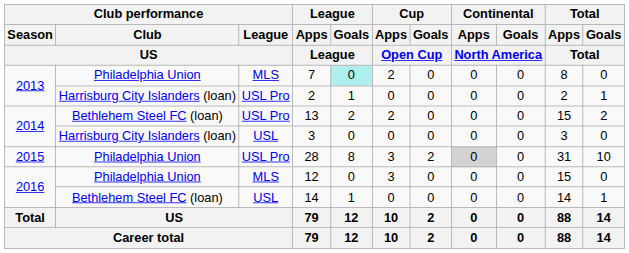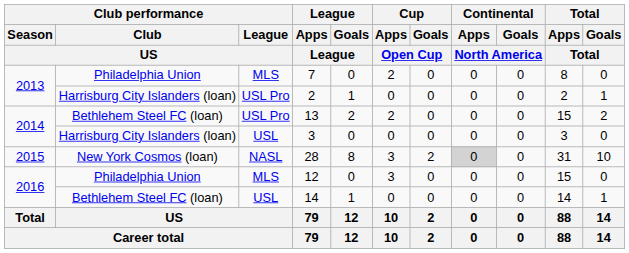 <table class="wikitable" style="text-align:center">
 <tr>
 <th colspan=3>Club performance</th>
 <th colspan=2>League</th>
 <th colspan=2>Cup</th>
 <th colspan=2>Continental</th>
 <th colspan=2>Total</th>
 </tr>
 <tr>
 <th>Season</th>
 <th>Club</th>
 <th>League</th>
 <th>Apps</th>
 <th>Goals</th>
 <th>Apps</th>
 <th>Goals</th>
 <th>Apps</th>
 <th>Goals</th>
 <th>Apps</th>
 <th>Goals</th>
 </tr>
 <tr>
 <th colspan=3>US</th>
 <th colspan=2>League</th>
 <th colspan=2><a href='#'>Open Cup</a></th>
 <th colspan=2><a href='#'>North America</a></th>
 <th colspan=2>Total</th>
 </tr>
 <tr>
 <td rowspan="2"><a href='#'>2013</a></td>
 <td><a href='#'>Philadelphia Union</a></td>
 <td><a href='#'>MLS</a></td>
 <td>7</td>
-<td style="background: paleturquoise;">0</td>
+<td>0</td>
 <td>2</td>
 <td>0</td>
 <td>0</td>
 <td>0</td>
 <td>8</td>
 <td>0</td>
 </tr>
 <tr>
 <td><a href='#'>Harrisburg City Islanders</a> (loan)</td>
 <td><a href='#'>USL Pro</a></td>
 <td>2</td>
 <td>1</td>
 <td>0</td>
 <td>0</td>
 <td>0</td>
 <td>0</td>
 <td>2</td>
 <td>1</td>
 </tr>
 <tr>
 <td rowspan="2"><a href='#'>2014</a></td>
 <td><a href='#'>Bethlehem Steel FC</a> (loan)</td>
 <td><a href='#'>USL Pro</a></td>
 <td>13</td>
 <td>2</td>
 <td>2</td>
 <td>0</td>
 <td>0</td>
 <td>0</td>
 <td>15</td>
 <td>2</td>
 </tr>
 <tr>
 <td><a href='#'>Harrisburg City Islanders</a> (loan)</td>
 <td><a href='#'>USL</a></td>
 <td>3</td>
 <td>0</td>
 <td>0</td>
 <td>0</td>
 <td>0</td>
 <td>0</td>
 <td>3</td>
 <td>0</td>
 </tr>
 <tr>
 <td><a href='#'>2015</a></td>
-<td><a href='#'>Philadelphia Union</a></td>
-<td><a href='#'>USL Pro</a></td>
+<td><a href='#'>New York Cosmos</a> (loan)</td>
+<td><a href='#'>NASL</a></td>
 <td>28</td>
 <td>8</td>
 <td>3</td>
 <td>2</td>
 <td style="background: lightgrey;">0</td>
 <td>0</td>
 <td>31</td>
 <td>10</td>
 </tr>
 <tr>
 <td rowspan="2"><a href='#'>2016</a></td>
 <td><a href='#'>Philadelphia Union</a></td>
 <td><a href='#'>MLS</a></td>
 <td>12</td>
 <td>0</td>
 <td>3</td>
 <td>0</td>
 <td>0</td>
 <td>0</td>
 <td>15</td>
 <td>0</td>
 </tr>
 <tr>
 <td><a href='#'>Bethlehem Steel FC</a> (loan)</td>
 <td><a href='#'>USL</a></td>
 <td>14</td>
 <td>1</td>
 <td>0</td>
 <td>0</td>
 <td>0</td>
 <td>0</td>
 <td>14</td>
 <td>1</td>
 </tr>
 <tr>
 <th>Total</th>
 <th colspan=2>US</th>
 <th>79</th>
 <th>12</th>
 <th>10</th>
 <th>2</th>
 <th>0</th>
 <th>0</th>
 <th>88</th>
 <th>14</th>
 </tr>
 <tr>
 <th colspan=3>Career total</th>
 <th>79</th>
 <th>12</th>
 <th>10</th>
 <th>2</th>
 <th>0</th>
 <th>0</th>
 <th>88</th>
 <th>14</th>
 </tr>
 </table>
